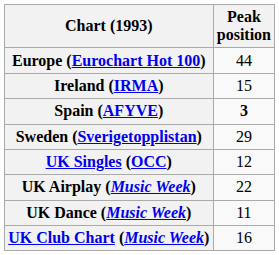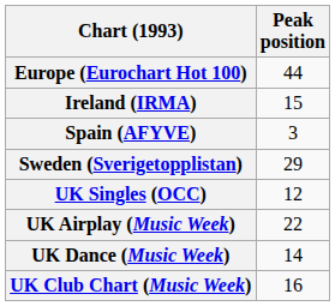 <table class="wikitable sortable plainrowheaders" style="text-align:center">
 <tr>
 <th scope="col">Chart (1993)</th>
 <th scope="col">Peak<br>position</th>
 </tr>
 <tr>
 <th scope="row">Europe (<a href='#'>Eurochart Hot 100</a>)</th>
 <td>44</td>
 </tr>
 <tr>
 <th scope="row">Ireland (<a href='#'>IRMA</a>)</th>
 <td>15</td>
 </tr>
 <tr>
 <th scope="row">Spain (<a href='#'>AFYVE</a>)</th>
-<td><strong>3</strong></td>
+<td>3</td>
 </tr>
 <tr>
 <th scope="row">Sweden (<a href='#'>Sverigetopplistan</a>)</th>
 <td>29</td>
 </tr>
 <tr>
 <th scope="row"><a href='#'>UK Singles</a> (<a href='#'>OCC</a>)</th>
 <td>12</td>
 </tr>
 <tr>
 <th scope="row">UK Airplay (<em><a href='#'>Music Week</a></em>)</th>
 <td>22</td>
 </tr>
 <tr>
 <th scope="row">UK Dance (<em><a href='#'>Music Week</a></em>)</th>
-<td>11</td>
+<td>14</td>
 </tr>
 <tr>
 <th scope="row"><a href='#'>UK Club Chart</a> (<em><a href='#'>Music Week</a></em>)</th>
 <td>16</td>
 </tr>
 </table>
